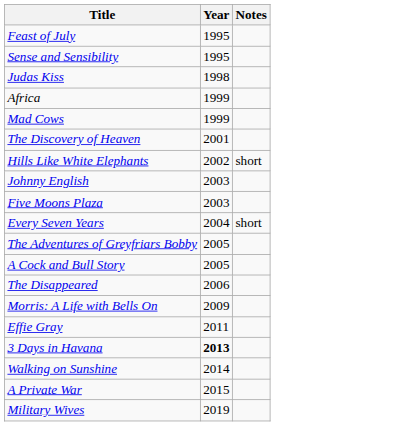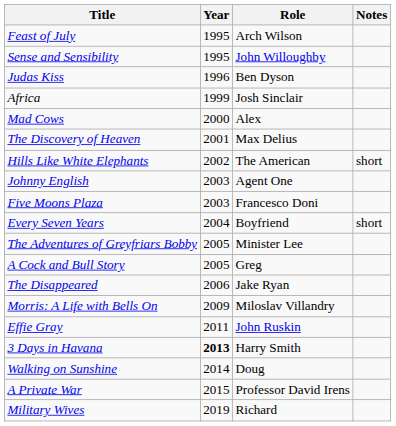 <table class="wikitable sortable">
 <tr>
 <th>Title</th>
 <th>Year</th>
+<th>Role</th>
 <th>Notes</th>
 </tr>
 <tr>
 <td><em><a href='#'>Feast of July</a></em></td>
 <td>1995</td>
+<td>Arch Wilson</td>
 <td></td>
 </tr>
 <tr>
 <td><em><a href='#'>Sense and Sensibility</a></em></td>
 <td>1995</td>
+<td><a href='#'>John Willoughby</a></td>
 <td></td>
 </tr>
 <tr>
 <td><em><a href='#'>Judas Kiss</a></em></td>
-<td>1998</td>
+<td>1996</td>
+<td>Ben Dyson</td>
 <td></td>
 </tr>
 <tr>
 <td><em>Africa</em></td>
 <td>1999</td>
+<td>Josh Sinclair</td>
 <td></td>
 </tr>
 <tr>
 <td><em><a href='#'>Mad Cows</a></em></td>
-<td>1999</td>
+<td>2000</td>
+<td>Alex</td>
 <td></td>
 </tr>
 <tr>
 <td><em><a href='#'>The Discovery of Heaven</a></em></td>
 <td>2001</td>
+<td>Max Delius</td>
 <td></td>
 </tr>
 <tr>
 <td><em><a href='#'>Hills Like White Elephants</a></em></td>
 <td>2002</td>
+<td>The American</td>
 <td>short</td>
 </tr>
 <tr>
 <td><em><a href='#'>Johnny English</a></em></td>
 <td>2003</td>
+<td>Agent One</td>
 <td></td>
 </tr>
 <tr>
 <td><em><a href='#'>Five Moons Plaza</a></em></td>
 <td>2003</td>
+<td>Francesco Doni</td>
 <td></td>
 </tr>
 <tr>
 <td><em><a href='#'>Every Seven Years</a></em></td>
 <td>2004</td>
+<td>Boyfriend</td>
 <td>short</td>
 </tr>
 <tr>
 <td><em><a href='#'>The Adventures of Greyfriars Bobby</a></em></td>
 <td>2005</td>
+<td>Minister Lee</td>
 <td></td>
 </tr>
 <tr>
 <td><em><a href='#'>A Cock and Bull Story</a></em></td>
 <td>2005</td>
+<td>Greg</td>
 <td></td>
 </tr>
 <tr>
 <td><em><a href='#'>The Disappeared</a></em></td>
 <td>2006</td>
+<td>Jake Ryan</td>
 <td></td>
 </tr>
 <tr>
 <td><em><a href='#'>Morris: A Life with Bells On</a></em></td>
 <td>2009</td>
+<td>Miloslav Villandry</td>
 <td></td>
 </tr>
 <tr>
 <td><em><a href='#'>Effie Gray</a></em></td>
 <td>2011</td>
+<td><a href='#'>John Ruskin</a></td>
 <td></td>
 </tr>
 <tr>
 <td><em><a href='#'>3 Days in Havana</a></em></td>
 <td><strong>2013</strong></td>
+<td>Harry Smith</td>
 <td></td>
 </tr>
 <tr>
 <td><em><a href='#'>Walking on Sunshine</a></em></td>
 <td>2014</td>
+<td>Doug</td>
 <td></td>
 </tr>
 <tr>
 <td><em><a href='#'>A Private War</a></em></td>
 <td>2015</td>
+<td>Professor David Irens</td>
 <td></td>
 </tr>
 <tr>
 <td><em><a href='#'>Military Wives</a></em></td>
 <td>2019</td>
+<td>Richard</td>
 <td></td>
 </tr>
 </table>
